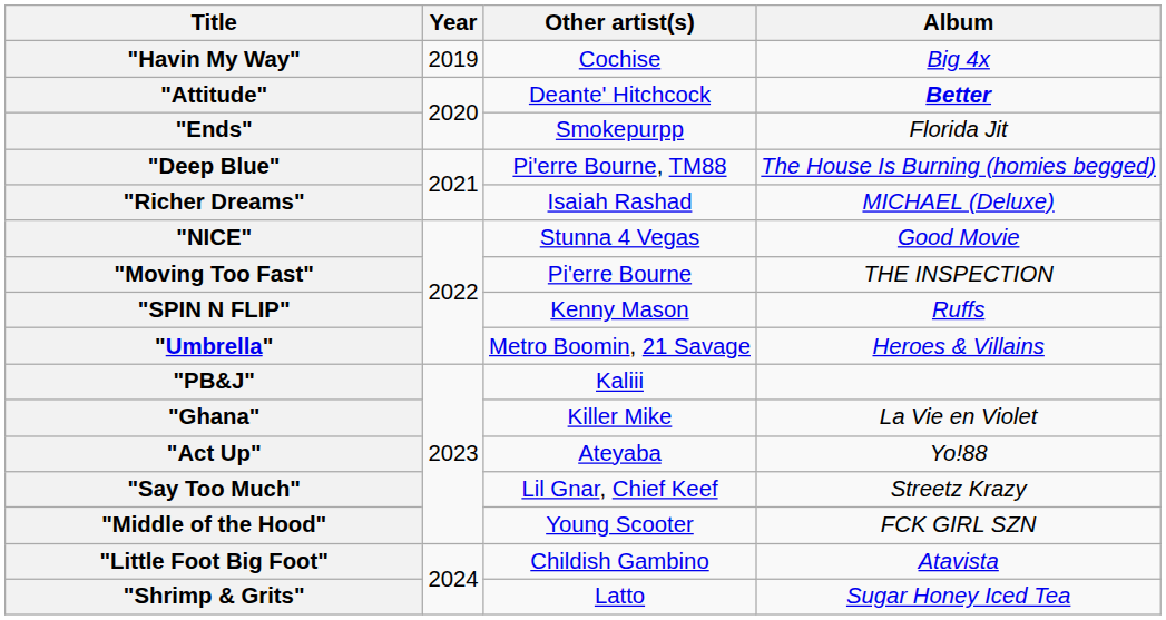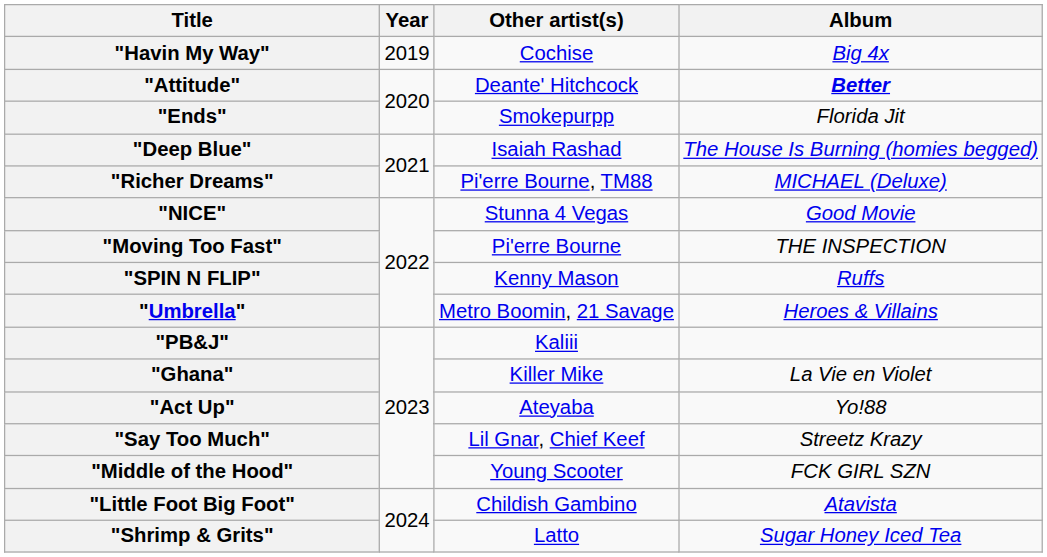 <table class="wikitable plainrowheaders" style="text-align:center;">
 <tr>
 <th scope="col" style="width:18em;">Title</th>
 <th scope="col">Year</th>
 <th scope="col">Other artist(s)</th>
 <th scope="col">Album</th>
 </tr>
 <tr>
 <th scope="row">"Havin My Way"</th>
 <td>2019</td>
 <td><a href='#'>Cochise</a></td>
 <td><em><a href='#'>Big 4x</a></em></td>
 </tr>
 <tr>
 <th scope="row">"Attitude"</th>
 <td rowspan= 2>2020</td>
 <td><a href='#'>Deante' Hitchcock</a></td>
 <td><strong><em><a href='#'>Better</a></em></strong></td>
 </tr>
 <tr>
 <th scope="row">"Ends"</th>
 <td><a href='#'>Smokepurpp</a></td>
 <td><em>Florida Jit</em></td>
 </tr>
 <tr>
 <th scope="row">"Deep Blue"</th>
 <td rowspan= 2>2021</td>
-<td><a href='#'>Pi'erre Bourne</a>, <a href='#'>TM88</a></td>
+<td><a href='#'>Isaiah Rashad</a></td>
 <td><em><a href='#'>The House Is Burning (homies begged)</a></em></td>
 </tr>
 <tr>
 <th scope="row">"Richer Dreams"</th>
-<td><a href='#'>Isaiah Rashad</a></td>
+<td><a href='#'>Pi'erre Bourne</a>, <a href='#'>TM88</a></td>
 <td><em><a href='#'>MICHAEL (Deluxe)</a></em></td>
 </tr>
 <tr>
 <th scope="row">"NICE"</th>
 <td rowspan= 4>2022</td>
 <td><a href='#'>Stunna 4 Vegas</a></td>
 <td><em><a href='#'>Good Movie</a></em></td>
 </tr>
 <tr>
 <th scope="row">"Moving Too Fast"</th>
 <td><a href='#'>Pi'erre Bourne</a></td>
 <td><em>THE INSPECTION</em></td>
 </tr>
 <tr>
 <th scope="row">"SPIN N FLIP"</th>
 <td><a href='#'>Kenny Mason</a></td>
 <td><em><a href='#'>Ruffs</a></em></td>
 </tr>
 <tr>
 <th scope="row">"<a href='#'>Umbrella</a>"</th>
 <td><a href='#'>Metro Boomin</a>, <a href='#'>21 Savage</a></td>
 <td><em><a href='#'>Heroes & Villains</a></em></td>
 </tr>
 <tr>
 <th scope="row">"PB&J"</th>
 <td rowspan=5>2023</td>
 <td><a href='#'>Kaliii</a></td>
 <td></td>
 </tr>
 <tr>
 <th scope="row">"Ghana"</th>
 <td><a href='#'>Killer Mike</a></td>
 <td><em>La Vie en Violet</em></td>
 </tr>
 <tr>
 <th scope="row">"Act Up"</th>
 <td><a href='#'>Ateyaba</a></td>
 <td><em>Yo!88</em></td>
 </tr>
 <tr>
 <th scope="row">"Say Too Much"</th>
 <td><a href='#'>Lil Gnar</a>, <a href='#'>Chief Keef</a></td>
 <td><em>Streetz Krazy</em></td>
 </tr>
 <tr>
 <th scope="row">"Middle of the Hood"</th>
 <td><a href='#'>Young Scooter</a></td>
 <td><em>FCK GIRL SZN</em></td>
 </tr>
 <tr>
 <th scope="row">"Little Foot Big Foot"</th>
 <td rowspan=2>2024</td>
 <td><a href='#'>Childish Gambino</a></td>
 <td><em><a href='#'>Atavista</a></em></td>
 </tr>
 <tr>
 <th scope="row">"Shrimp & Grits"</th>
 <td><a href='#'>Latto</a></td>
 <td><em><a href='#'>Sugar Honey Iced Tea</a></em></td>
 </tr>
 </table>
